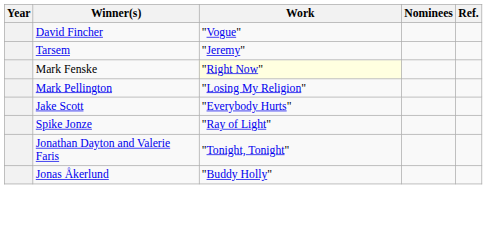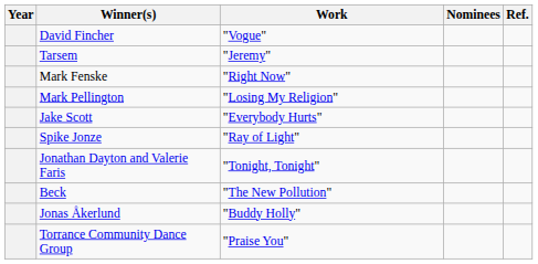 <table class="wikitable sortable">
 <tr>
 <th scope="col" style="width:5px;">Year</th>
 <th scope="col" style="width:220px;">Winner(s)</th>
 <th scope="col" style="width:270px;">Work</th>
 <th scope="col" class="unsortable">Nominees</th>
 <th scope="col" class="unsortable">Ref.</th>
 </tr>
 <tr>
 <th scope="row"></th>
 <td><a href='#'>David Fincher</a></td>
 <td>"<a href='#'>Vogue</a>" </td>
 <td></td>
 <td align="center"></td>
 </tr>
 <tr>
 <th scope="row"></th>
 <td><a href='#'>Tarsem</a></td>
 <td>"<a href='#'>Jeremy</a>" </td>
 <td></td>
 <td align="center"></td>
 </tr>
 <tr>
 <th scope="row"></th>
 <td>Mark Fenske</td>
-<td style="background: lightyellow;">"<a href='#'>Right Now</a>" </td>
+<td>"<a href='#'>Right Now</a>" </td>
 <td></td>
 <td align="center"></td>
 </tr>
 <tr>
 <th scope="row"></th>
 <td><a href='#'>Mark Pellington</a></td>
 <td>"<a href='#'>Losing My Religion</a>" </td>
 <td></td>
 <td align="center"></td>
 </tr>
 <tr>
 <th scope="row"></th>
 <td><a href='#'>Jake Scott</a></td>
 <td>"<a href='#'>Everybody Hurts</a>" </td>
 <td></td>
 <td align="center"></td>
 </tr>
 <tr>
 <th scope="row"></th>
 <td><a href='#'>Spike Jonze</a></td>
 <td>"<a href='#'>Ray of Light</a>" </td>
 <td></td>
 <td align="center"></td>
 </tr>
 <tr>
 <th scope="row"></th>
 <td><a href='#'>Jonathan Dayton and Valerie Faris</a></td>
 <td>"<a href='#'>Tonight, Tonight</a>" </td>
 <td></td>
 <td align="center"></td>
 </tr>
 <tr>
 <th scope="row"></th>
+<td><a href='#'>Beck</a></td>
+<td>"<a href='#'>The New Pollution</a>" </td>
+<td></td>
+<td align="center"></td>
+</tr>
+<tr>
+<th scope="row"></th>
 <td><a href='#'>Jonas Åkerlund</a></td>
 <td>"<a href='#'>Buddy Holly</a>" </td>
 <td></td>
 <td align="center"></td>
 </tr>
+<tr>
+<th scope="row"></th>
+<td><a href='#'>Torrance Community Dance Group</a></td>
+<td>"<a href='#'>Praise You</a>" </td>
+<td></td>
+<td align="center"></td>
+</tr>
 </table>
